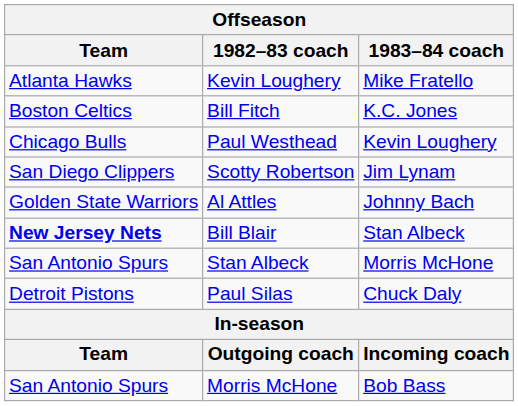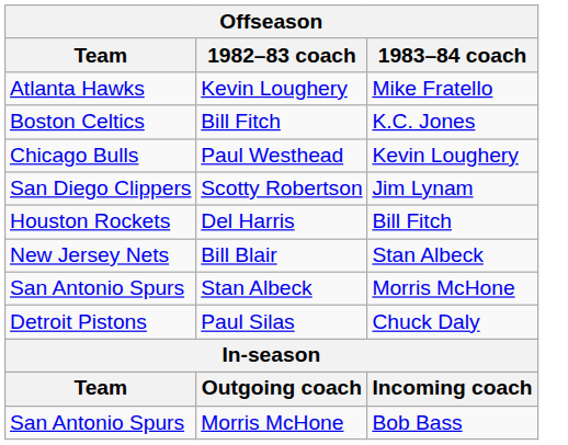 <table class="wikitable">
 <tr>
 <th colspan="3">Offseason</th>
 </tr>
 <tr>
 <th>Team</th>
 <th>1982–83 coach</th>
 <th>1983–84 coach</th>
 </tr>
 <tr>
 <td><a href='#'>Atlanta Hawks</a></td>
 <td><a href='#'>Kevin Loughery</a></td>
 <td><a href='#'>Mike Fratello</a></td>
 </tr>
 <tr>
 <td><a href='#'>Boston Celtics</a></td>
 <td><a href='#'>Bill Fitch</a></td>
 <td><a href='#'>K.C. Jones</a></td>
 </tr>
 <tr>
 <td><a href='#'>Chicago Bulls</a></td>
 <td><a href='#'>Paul Westhead</a></td>
 <td><a href='#'>Kevin Loughery</a></td>
 </tr>
 <tr>
 <td><a href='#'>San Diego Clippers</a></td>
 <td><a href='#'>Scotty Robertson</a></td>
 <td><a href='#'>Jim Lynam</a></td>
 </tr>
 <tr>
-<td><a href='#'>Golden State Warriors</a></td>
-<td><a href='#'>Al Attles</a></td>
-<td><a href='#'>Johnny Bach</a></td>
+<td><a href='#'>Houston Rockets</a></td>
+<td><a href='#'>Del Harris</a></td>
+<td><a href='#'>Bill Fitch</a></td>
 </tr>
 <tr>
-<td><strong><a href='#'>New Jersey Nets</a></strong></td>
+<td><a href='#'>New Jersey Nets</a></td>
 <td><a href='#'>Bill Blair</a></td>
 <td><a href='#'>Stan Albeck</a></td>
 </tr>
 <tr>
 <td><a href='#'>San Antonio Spurs</a></td>
 <td><a href='#'>Stan Albeck</a></td>
 <td><a href='#'>Morris McHone</a></td>
 </tr>
 <tr>
 <td><a href='#'>Detroit Pistons</a></td>
 <td><a href='#'>Paul Silas</a></td>
 <td><a href='#'>Chuck Daly</a></td>
 </tr>
 <tr>
 <th colspan="3">In-season</th>
 </tr>
 <tr>
 <th>Team</th>
 <th>Outgoing coach</th>
 <th>Incoming coach</th>
 </tr>
 <tr>
 <td><a href='#'>San Antonio Spurs</a></td>
 <td><a href='#'>Morris McHone</a></td>
 <td><a href='#'>Bob Bass</a></td>
 </tr>
 </table>
